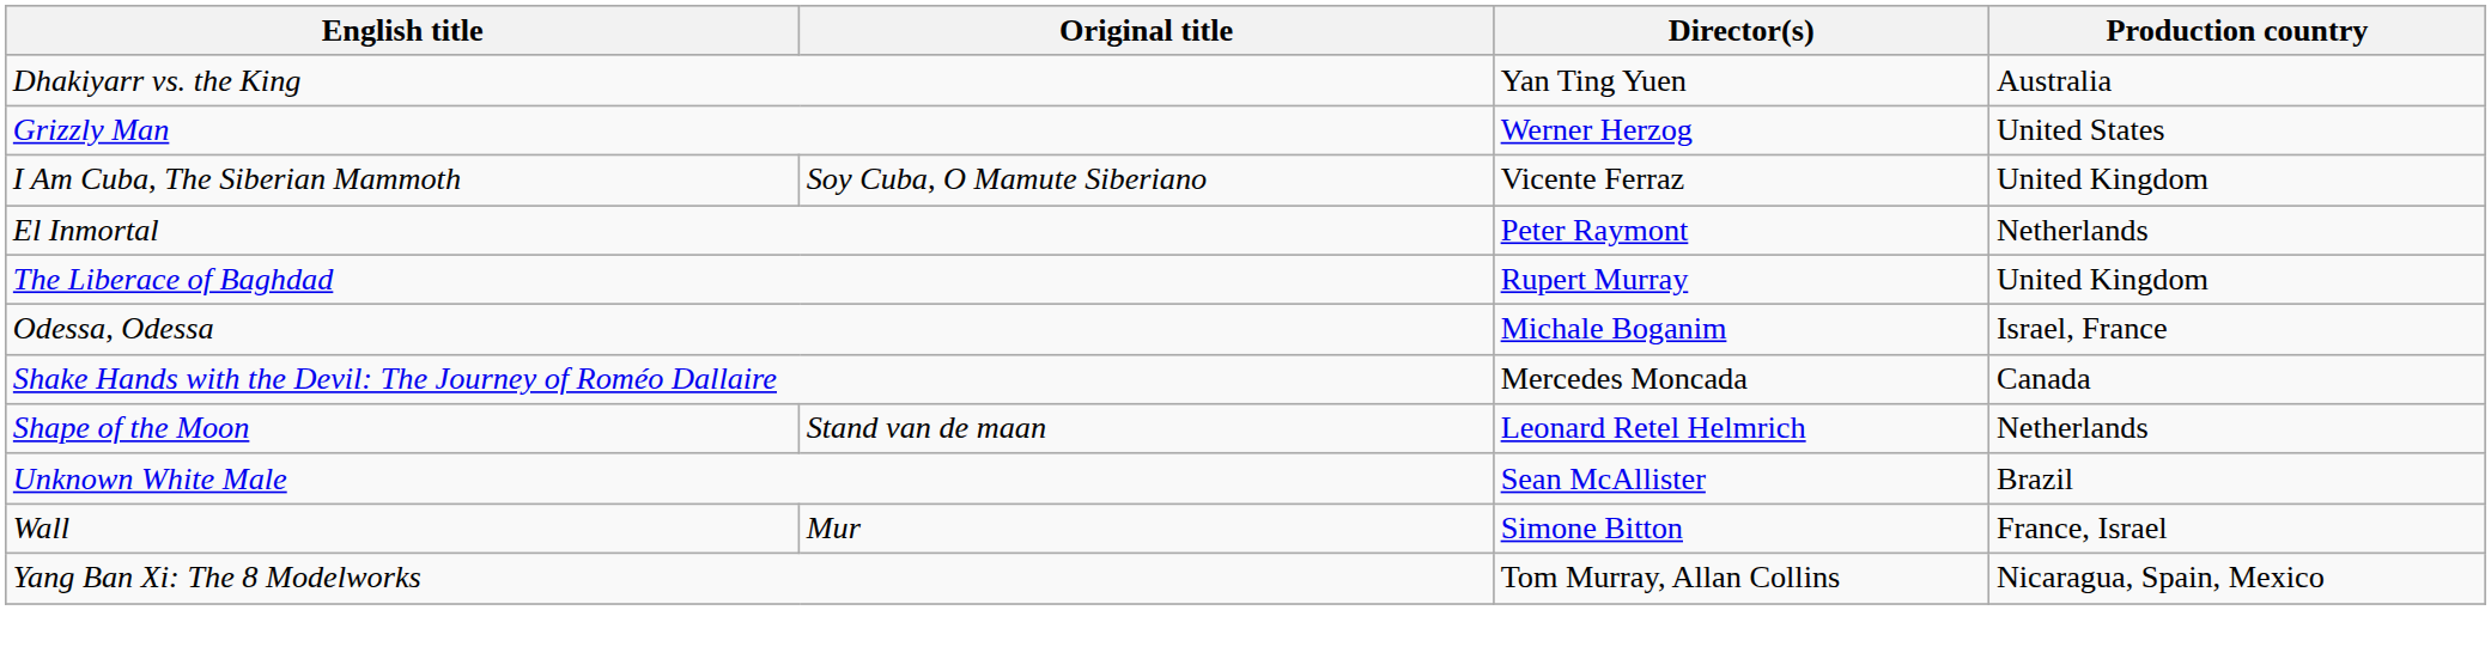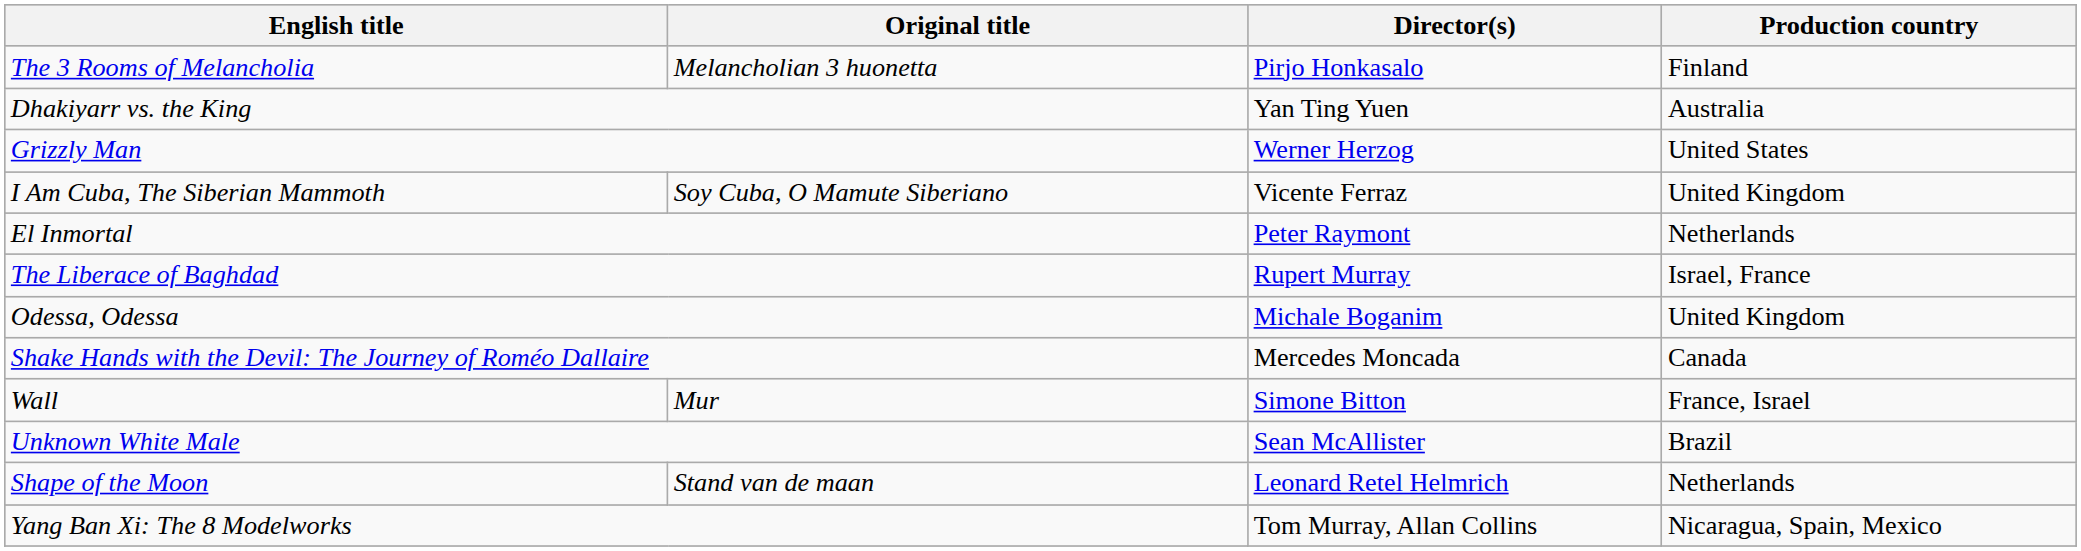 <table class="wikitable" width=100%>
 <tr>
 <th scope="col" width="32%">English title</th>
 <th scope="col" width="28%">Original title</th>
 <th scope="col" width="20%">Director(s)</th>
 <th scope="col" width="20%">Production country</th>
+</tr>
+<tr>
+<td><em><a href='#'>The 3 Rooms of Melancholia</a></em></td>
+<td><em>Melancholian 3 huonetta</em></td>
+<td><a href='#'>Pirjo Honkasalo</a></td>
+<td>Finland</td>
 </tr>
 <tr>
 <td colspan=2><em>Dhakiyarr vs. the King</em></td>
 <td>Yan Ting Yuen</td>
 <td>Australia</td>
 </tr>
 <tr>
 <td colspan=2><em><a href='#'>Grizzly Man</a></em></td>
 <td><a href='#'>Werner Herzog</a></td>
 <td>United States</td>
 </tr>
 <tr>
 <td><em>I Am Cuba, The Siberian Mammoth</em></td>
 <td><em>Soy Cuba, O Mamute Siberiano</em></td>
 <td>Vicente Ferraz</td>
 <td>United Kingdom</td>
 </tr>
 <tr>
 <td colspan=2><em>El Inmortal</em></td>
 <td><a href='#'>Peter Raymont</a></td>
 <td>Netherlands</td>
 </tr>
 <tr>
 <td colspan=2><em><a href='#'>The Liberace of Baghdad</a></em></td>
 <td><a href='#'>Rupert Murray</a></td>
-<td>United Kingdom</td>
+<td>Israel, France</td>
 </tr>
 <tr>
 <td colspan=2><em>Odessa, Odessa</em></td>
 <td><a href='#'>Michale Boganim</a></td>
-<td>Israel, France</td>
+<td>United Kingdom</td>
 </tr>
 <tr>
 <td colspan=2><em><a href='#'>Shake Hands with the Devil: The Journey of Roméo Dallaire</a></em></td>
 <td>Mercedes Moncada</td>
 <td>Canada</td>
+</tr>
+<tr>
+<td><em>Wall</em></td>
+<td><em>Mur</em></td>
+<td><a href='#'>Simone Bitton</a></td>
+<td>France, Israel</td>
+</tr>
+<tr>
+<td colspan=2><em><a href='#'>Unknown White Male</a></em></td>
+<td><a href='#'>Sean McAllister</a></td>
+<td>Brazil</td>
 </tr>
 <tr>
 <td><em><a href='#'>Shape of the Moon</a></em></td>
 <td><em>Stand van de maan</em></td>
 <td><a href='#'>Leonard Retel Helmrich</a></td>
 <td>Netherlands</td>
 </tr>
 <tr>
-<td colspan=2><em><a href='#'>Unknown White Male</a></em></td>
-<td><a href='#'>Sean McAllister</a></td>
-<td>Brazil</td>
-</tr>
-<tr>
-<td><em>Wall</em></td>
-<td><em>Mur</em></td>
-<td><a href='#'>Simone Bitton</a></td>
-<td>France, Israel</td>
-</tr>
-<tr>
 <td colspan=2><em>Yang Ban Xi: The 8 Modelworks</em></td>
 <td>Tom Murray, Allan Collins</td>
 <td>Nicaragua, Spain, Mexico</td>
 </tr>
 </table>
